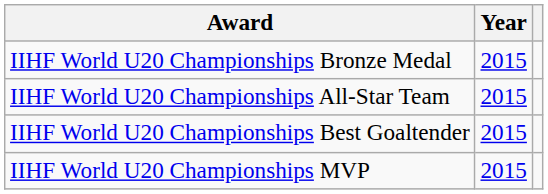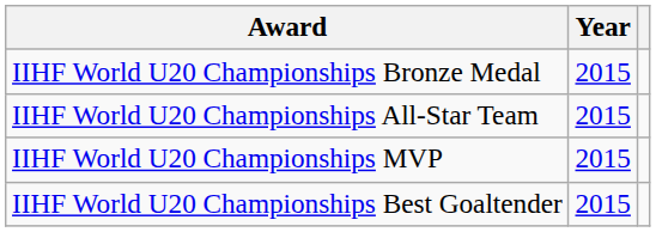 <table class="wikitable">
 <tr>
 <th>Award</th>
 <th>Year</th>
 <th></th>
 </tr>
 <tr>
 <td><a href='#'>IIHF World U20 Championships</a> Bronze Medal</td>
 <td><a href='#'>2015</a></td>
 <td></td>
 </tr>
 <tr>
 <td><a href='#'>IIHF World U20 Championships</a> All-Star Team</td>
 <td><a href='#'>2015</a></td>
 <td></td>
 </tr>
 <tr>
+<td><a href='#'>IIHF World U20 Championships</a> MVP</td>
+<td><a href='#'>2015</a></td>
+<td></td>
+</tr>
+<tr>
 <td><a href='#'>IIHF World U20 Championships</a> Best Goaltender</td>
 <td><a href='#'>2015</a></td>
 <td></td>
 </tr>
-<tr>
-<td><a href='#'>IIHF World U20 Championships</a> MVP</td>
-<td><a href='#'>2015</a></td>
-<td></td>
-</tr>
 </table>
